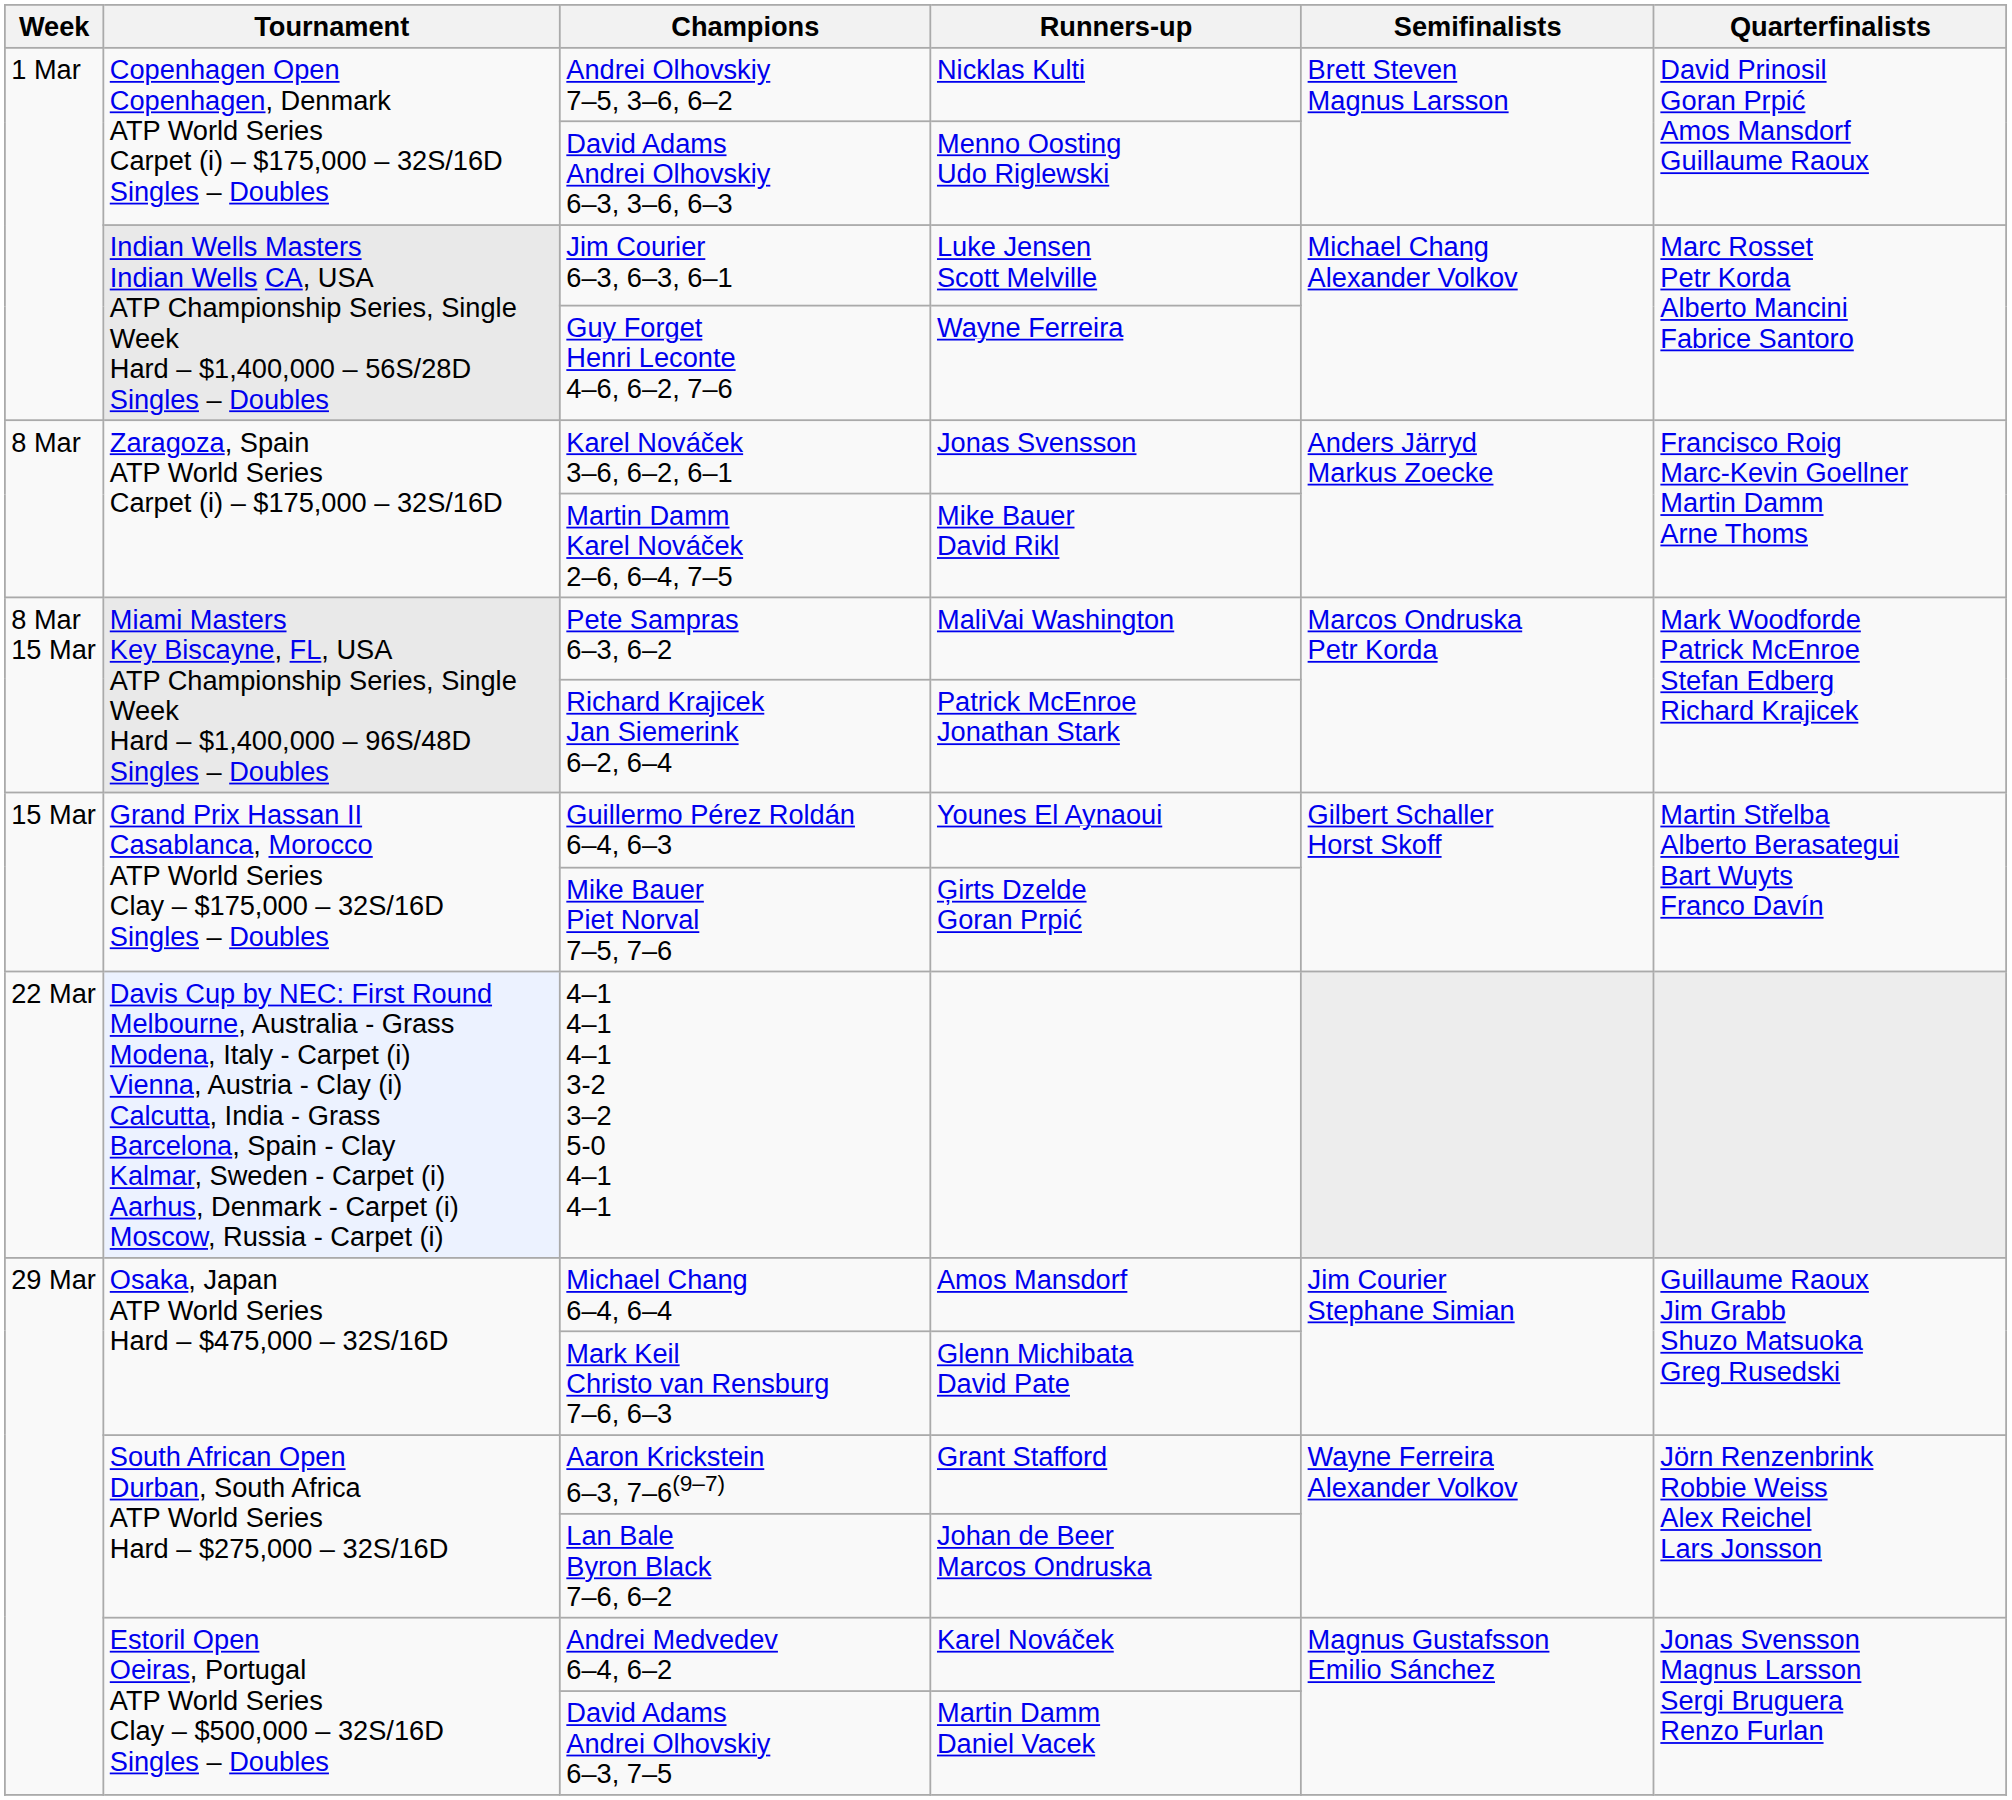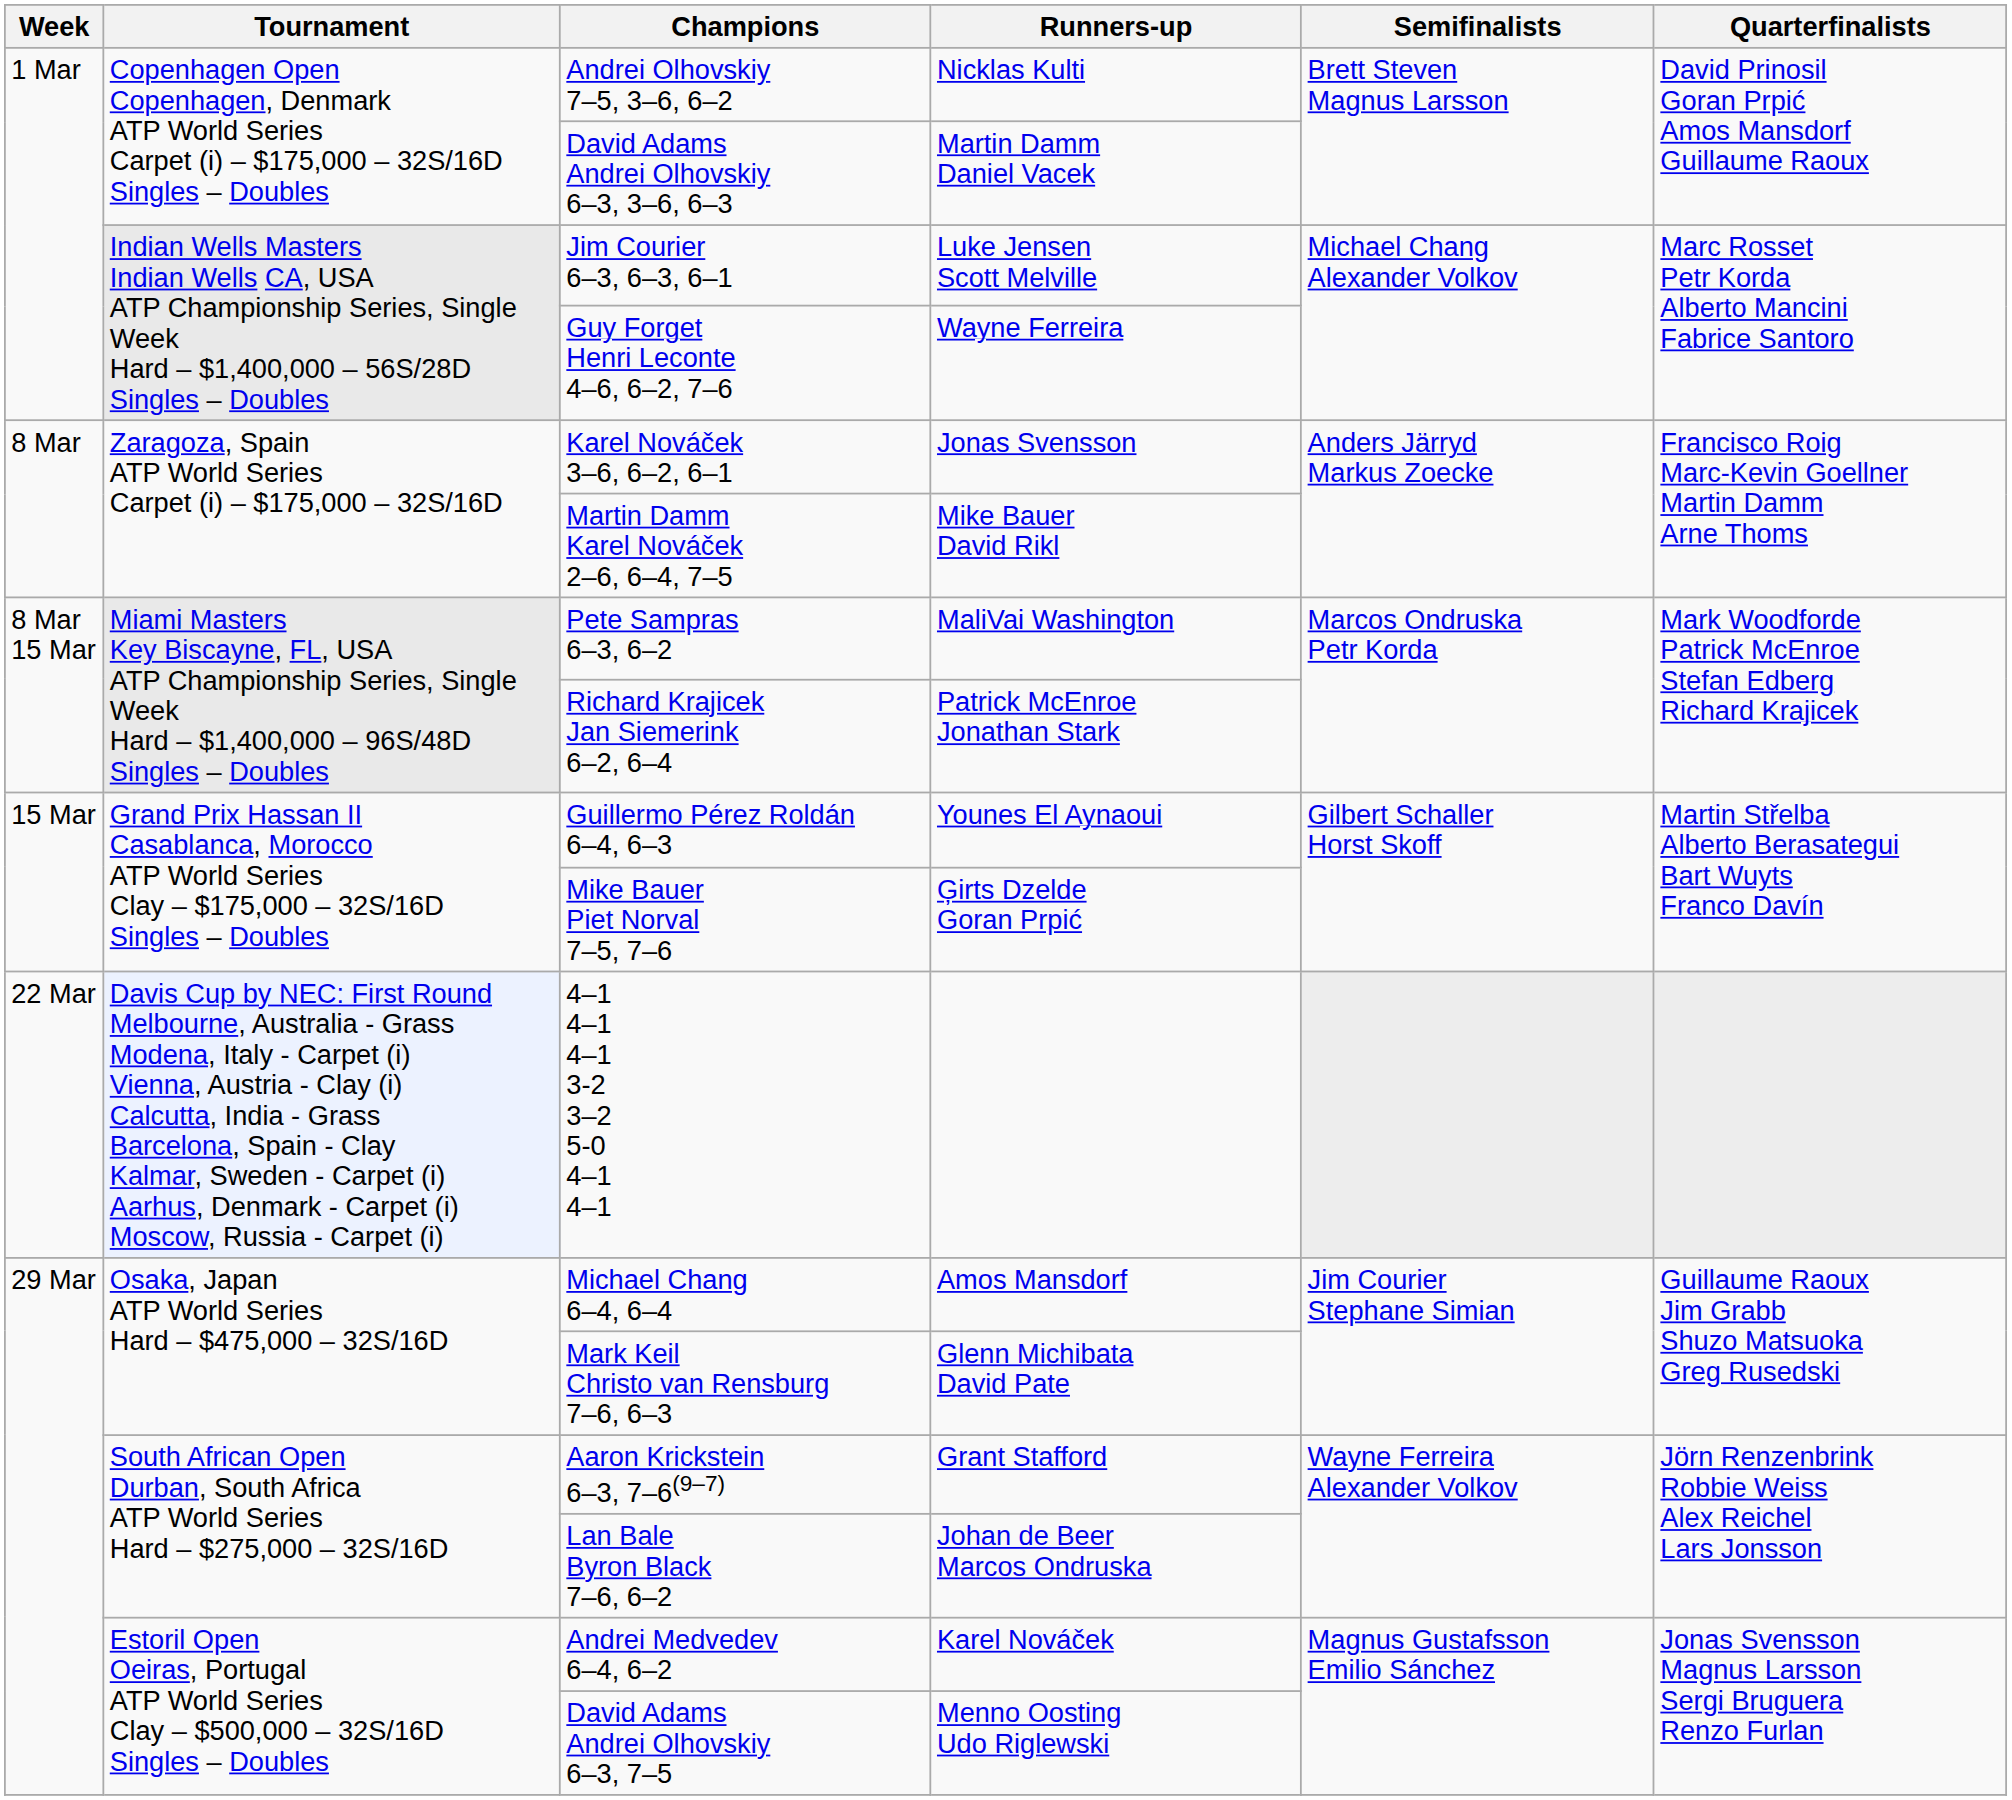 <table class=wikitable style=font-size:95%>
 <tr>
 <th style="width:48px;">Week</th>
 <th style="width:248px;">Tournament</th>
 <th style="width:200px;">Champions</th>
 <th style="width:200px;">Runners-up</th>
 <th style="width:190px;">Semifinalists</th>
 <th style="width:190px;">Quarterfinalists</th>
 </tr>
 <tr valign=top>
 <td rowspan=4>1 Mar</td>
 <td rowspan=2><a href='#'>Copenhagen Open</a> <br> <a href='#'>Copenhagen</a>, Denmark<br>ATP World Series<br>Carpet (i) – $175,000 – 32S/16D <br> <a href='#'>Singles</a> – <a href='#'>Doubles</a></td>
 <td> <a href='#'>Andrei Olhovskiy</a><br> 7–5, 3–6, 6–2</td>
 <td> <a href='#'>Nicklas Kulti</a></td>
 <td rowspan=2> <a href='#'>Brett Steven</a><br> <a href='#'>Magnus Larsson</a></td>
 <td rowspan=2> <a href='#'>David Prinosil</a><br> <a href='#'>Goran Prpić</a><br> <a href='#'>Amos Mansdorf</a><br> <a href='#'>Guillaume Raoux</a></td>
 </tr>
 <tr valign=top>
 <td> <a href='#'>David Adams</a> <br>  <a href='#'>Andrei Olhovskiy</a><br> 6–3, 3–6, 6–3</td>
-<td> <a href='#'>Menno Oosting</a> <br>  <a href='#'>Udo Riglewski</a></td>
+<td> <a href='#'>Martin Damm</a> <br>  <a href='#'>Daniel Vacek</a></td>
 </tr>
 <tr valign=top>
 <td rowspan=2 bgcolor="E9E9E9"><a href='#'>Indian Wells Masters</a> <br> <a href='#'>Indian Wells</a> <a href='#'>CA</a>, USA<br>ATP Championship Series, Single Week<br>Hard – $1,400,000 – 56S/28D <br> <a href='#'>Singles</a> – <a href='#'>Doubles</a></td>
 <td> <a href='#'>Jim Courier</a><br> 6–3, 6–3, 6–1</td>
 <td> <a href='#'>Luke Jensen</a> <br>  <a href='#'>Scott Melville</a></td>
 <td rowspan=2> <a href='#'>Michael Chang</a><br> <a href='#'>Alexander Volkov</a></td>
 <td rowspan=2> <a href='#'>Marc Rosset</a><br> <a href='#'>Petr Korda</a><br> <a href='#'>Alberto Mancini</a><br> <a href='#'>Fabrice Santoro</a></td>
 </tr>
 <tr valign=top>
 <td> <a href='#'>Guy Forget</a> <br>  <a href='#'>Henri Leconte</a><br> 4–6, 6–2, 7–6</td>
 <td> <a href='#'>Wayne Ferreira</a></td>
 </tr>
 <tr valign=top>
 <td rowspan=2>8 Mar</td>
 <td rowspan=2><a href='#'>Zaragoza</a>, Spain<br>ATP World Series<br>Carpet (i) – $175,000 – 32S/16D</td>
 <td> <a href='#'>Karel Nováček</a><br> 3–6, 6–2, 6–1</td>
 <td> <a href='#'>Jonas Svensson</a></td>
 <td rowspan=2> <a href='#'>Anders Järryd</a><br> <a href='#'>Markus Zoecke</a></td>
 <td rowspan=2> <a href='#'>Francisco Roig</a><br> <a href='#'>Marc-Kevin Goellner</a><br> <a href='#'>Martin Damm</a><br> <a href='#'>Arne Thoms</a></td>
 </tr>
 <tr valign=top>
 <td> <a href='#'>Martin Damm</a> <br>  <a href='#'>Karel Nováček</a><br> 2–6, 6–4, 7–5</td>
 <td> <a href='#'>Mike Bauer</a> <br>  <a href='#'>David Rikl</a></td>
 </tr>
 <tr valign=top>
 <td rowspan=2>8 Mar<br>15 Mar</td>
 <td rowspan=2 bgcolor="E9E9E9"><a href='#'>Miami Masters</a> <br> <a href='#'>Key Biscayne</a>, <a href='#'>FL</a>, USA<br>ATP Championship Series, Single Week<br>Hard – $1,400,000 – 96S/48D <br> <a href='#'>Singles</a> – <a href='#'>Doubles</a></td>
 <td> <a href='#'>Pete Sampras</a><br> 6–3, 6–2</td>
 <td> <a href='#'>MaliVai Washington</a></td>
 <td rowspan=2> <a href='#'>Marcos Ondruska</a><br> <a href='#'>Petr Korda</a></td>
 <td rowspan=2> <a href='#'>Mark Woodforde</a><br> <a href='#'>Patrick McEnroe</a><br> <a href='#'>Stefan Edberg</a><br> <a href='#'>Richard Krajicek</a></td>
 </tr>
 <tr valign=top>
 <td> <a href='#'>Richard Krajicek</a> <br>  <a href='#'>Jan Siemerink</a><br> 6–2, 6–4</td>
 <td> <a href='#'>Patrick McEnroe</a> <br>  <a href='#'>Jonathan Stark</a></td>
 </tr>
 <tr valign=top>
 <td rowspan=2>15 Mar</td>
 <td rowspan=2><a href='#'>Grand Prix Hassan II</a> <br> <a href='#'>Casablanca</a>, <a href='#'>Morocco</a><br>ATP World Series<br>Clay – $175,000 – 32S/16D <br> <a href='#'>Singles</a> – <a href='#'>Doubles</a></td>
 <td> <a href='#'>Guillermo Pérez Roldán</a><br> 6–4, 6–3</td>
 <td> <a href='#'>Younes El Aynaoui</a></td>
 <td rowspan=2> <a href='#'>Gilbert Schaller</a><br> <a href='#'>Horst Skoff</a></td>
 <td rowspan=2> <a href='#'>Martin Střelba</a><br> <a href='#'>Alberto Berasategui</a><br> <a href='#'>Bart Wuyts</a><br> <a href='#'>Franco Davín</a></td>
 </tr>
 <tr valign=top>
 <td> <a href='#'>Mike Bauer</a> <br>  <a href='#'>Piet Norval</a><br> 7–5, 7–6</td>
 <td> <a href='#'>Ģirts Dzelde</a> <br>  <a href='#'>Goran Prpić</a></td>
 </tr>
 <tr valign=top>
 <td rowspan=1>22 Mar</td>
 <td bgcolor="#ECF2FF" rowspan=1><a href='#'>Davis Cup by NEC: First Round</a><br><a href='#'>Melbourne</a>, Australia  - Grass<br> <a href='#'>Modena</a>, Italy - Carpet (i)<br> <a href='#'>Vienna</a>, Austria - Clay (i)<br> <a href='#'>Calcutta</a>, India - Grass<br> <a href='#'>Barcelona</a>, Spain - Clay<br><a href='#'>Kalmar</a>, Sweden - Carpet (i)<br> <a href='#'>Aarhus</a>, Denmark - Carpet (i) <br> <a href='#'>Moscow</a>, Russia - Carpet (i)</td>
 <td> 4–1<br> 4–1<br> 4–1<br> 3-2<br> 3–2<br> 5-0<br> 4–1<br> 4–1</td>
 <td><br><br><br><br><br><br><br></td>
 <td bgcolor="#ededed"></td>
 <td bgcolor="#ededed"></td>
 </tr>
 <tr valign=top>
 <td rowspan=6>29 Mar</td>
 <td rowspan=2><a href='#'>Osaka</a>, Japan<br>ATP World Series<br>Hard – $475,000 – 32S/16D</td>
 <td> <a href='#'>Michael Chang</a><br> 6–4, 6–4</td>
 <td> <a href='#'>Amos Mansdorf</a></td>
 <td rowspan=2> <a href='#'>Jim Courier</a><br> <a href='#'>Stephane Simian</a></td>
 <td rowspan=2> <a href='#'>Guillaume Raoux</a><br> <a href='#'>Jim Grabb</a><br> <a href='#'>Shuzo Matsuoka</a><br> <a href='#'>Greg Rusedski</a></td>
 </tr>
 <tr valign=top>
 <td> <a href='#'>Mark Keil</a> <br>  <a href='#'>Christo van Rensburg</a><br> 7–6, 6–3</td>
 <td> <a href='#'>Glenn Michibata</a> <br>  <a href='#'>David Pate</a></td>
 </tr>
 <tr valign=top>
 <td rowspan=2><a href='#'>South African Open</a> <br> <a href='#'>Durban</a>, South Africa<br>ATP World Series<br>Hard – $275,000 – 32S/16D</td>
 <td> <a href='#'>Aaron Krickstein</a><br> 6–3, 7–6<sup>(9–7)</sup></td>
 <td> <a href='#'>Grant Stafford</a></td>
 <td rowspan=2> <a href='#'>Wayne Ferreira</a><br> <a href='#'>Alexander Volkov</a></td>
 <td rowspan=2> <a href='#'>Jörn Renzenbrink</a><br> <a href='#'>Robbie Weiss</a><br> <a href='#'>Alex Reichel</a><br> <a href='#'>Lars Jonsson</a></td>
 </tr>
 <tr valign=top>
 <td> <a href='#'>Lan Bale</a> <br>  <a href='#'>Byron Black</a><br> 7–6, 6–2</td>
 <td> <a href='#'>Johan de Beer</a> <br>  <a href='#'>Marcos Ondruska</a></td>
 </tr>
 <tr valign=top>
 <td rowspan=2><a href='#'>Estoril Open</a> <br> <a href='#'>Oeiras</a>, Portugal<br>ATP World Series<br>Clay – $500,000 – 32S/16D <br> <a href='#'>Singles</a> – <a href='#'>Doubles</a></td>
 <td> <a href='#'>Andrei Medvedev</a><br> 6–4, 6–2</td>
 <td> <a href='#'>Karel Nováček</a></td>
 <td rowspan=2> <a href='#'>Magnus Gustafsson</a><br> <a href='#'>Emilio Sánchez</a></td>
 <td rowspan=2> <a href='#'>Jonas Svensson</a><br> <a href='#'>Magnus Larsson</a><br> <a href='#'>Sergi Bruguera</a><br> <a href='#'>Renzo Furlan</a></td>
 </tr>
 <tr valign=top>
 <td> <a href='#'>David Adams</a> <br>  <a href='#'>Andrei Olhovskiy</a><br> 6–3, 7–5</td>
-<td> <a href='#'>Martin Damm</a> <br>  <a href='#'>Daniel Vacek</a></td>
+<td> <a href='#'>Menno Oosting</a> <br>  <a href='#'>Udo Riglewski</a></td>
 </tr>
 </table>
